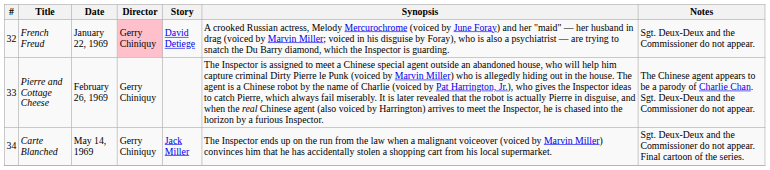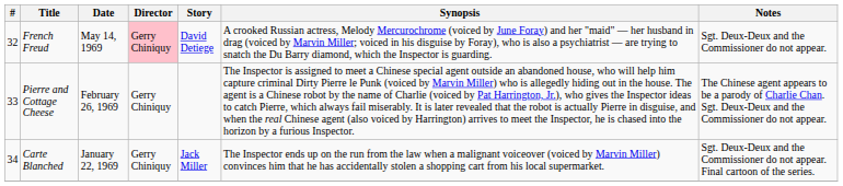 <table class="wikitable">
 <tr>
 <th>#</th>
 <th>Title</th>
 <th>Date</th>
 <th>Director</th>
 <th>Story</th>
 <th>Synopsis</th>
 <th>Notes</th>
 </tr>
 <tr>
 <td>32</td>
 <td><em>French Freud</em></td>
-<td>January 22, 1969</td>
+<td>May 14, 1969</td>
 <td style="background: pink;">Gerry Chiniquy</td>
 <td><a href='#'>David Detiege</a></td>
 <td>A crooked Russian actress, Melody <a href='#'>Mercurochrome</a> (voiced by <a href='#'>June Foray</a>) and her "maid" — her husband in drag (voiced by <a href='#'>Marvin Miller</a>; voiced in his disguise by Foray), who is also a psychiatrist — are trying to snatch the Du Barry diamond, which the Inspector is guarding.</td>
 <td>Sgt. Deux-Deux and the Commissioner do not appear.</td>
 </tr>
 <tr>
 <td>33</td>
 <td><em>Pierre and Cottage Cheese</em></td>
 <td>February 26, 1969</td>
 <td>Gerry Chiniquy</td>
 <td></td>
 <td>The Inspector is assigned to meet a Chinese special agent outside an abandoned house, who will help him capture criminal Dirty Pierre le Punk (voiced by <a href='#'>Marvin Miller</a>) who is allegedly hiding out in the house. The agent is a Chinese robot by the name of Charlie (voiced by <a href='#'>Pat Harrington, Jr.</a>), who gives the Inspector ideas to catch Pierre, which always fail miserably. It is later revealed that the robot is actually Pierre in disguise, and when the <em>real</em> Chinese agent (also voiced by Harrington) arrives to meet the Inspector, he is chased into the horizon by a furious Inspector.</td>
 <td>The Chinese agent appears to be a parody of <a href='#'>Charlie Chan</a>. Sgt. Deux-Deux and the Commissioner do not appear.</td>
 </tr>
 <tr>
 <td>34</td>
 <td><em>Carte Blanched</em></td>
-<td>May 14, 1969</td>
+<td>January 22, 1969</td>
 <td>Gerry Chiniquy</td>
 <td><a href='#'>Jack Miller</a></td>
 <td>The Inspector ends up on the run from the law when a malignant voiceover (voiced by <a href='#'>Marvin Miller</a>) convinces him that he has accidentally stolen a shopping cart from his local supermarket.</td>
 <td>Sgt. Deux-Deux and the Commissioner do not appear. Final cartoon of the series.</td>
 </tr>
 <tr>
 </tr>
 </table>
